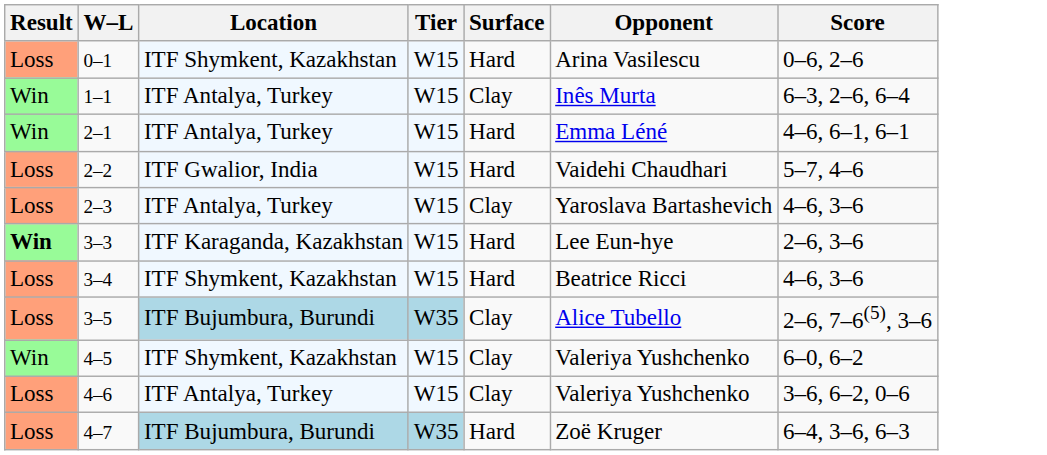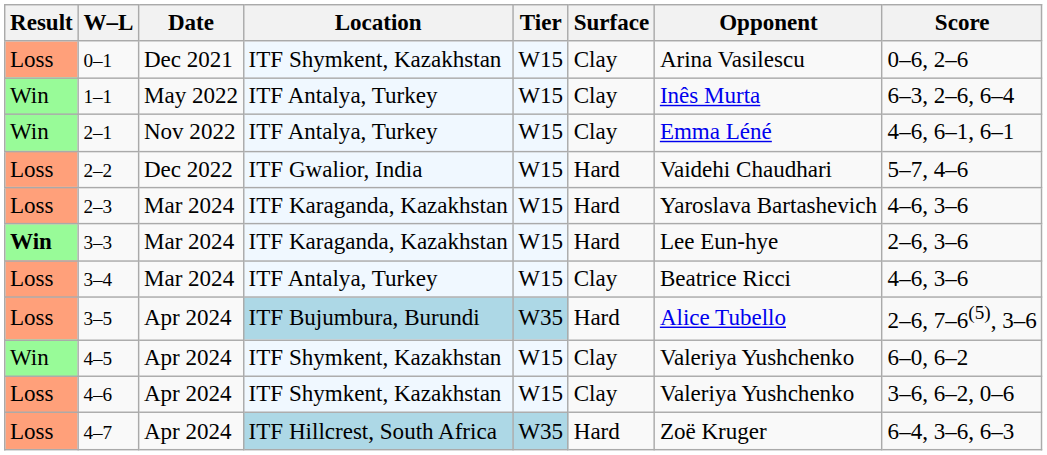 <table class="sortable wikitable">
 <tr>
 <th>Result</th>
 <th class="unsortable">W–L</th>
+<th>Date</th>
 <th>Location</th>
 <th>Tier</th>
 <th>Surface</th>
 <th>Opponent</th>
 <th class="unsortable">Score</th>
 </tr>
 <tr>
 <td style="background:#ffa07a;">Loss</td>
 <td><small>0–1</small></td>
+<td>Dec 2021</td>
 <td style="background:#f0f8ff;">ITF Shymkent, Kazakhstan</td>
 <td style="background:#f0f8ff;">W15</td>
-<td>Hard</td>
+<td>Clay</td>
 <td> Arina Vasilescu</td>
 <td>0–6, 2–6</td>
 </tr>
 <tr>
 <td bgcolor="98FB98">Win</td>
 <td><small>1–1</small></td>
+<td>May 2022</td>
 <td style="background:#f0f8ff;">ITF Antalya, Turkey</td>
 <td style="background:#f0f8ff;">W15</td>
 <td>Clay</td>
 <td> <a href='#'>Inês Murta</a></td>
 <td>6–3, 2–6, 6–4</td>
 </tr>
 <tr>
 <td bgcolor="98FB98">Win</td>
 <td><small>2–1</small></td>
+<td>Nov 2022</td>
 <td style="background:#f0f8ff;">ITF Antalya, Turkey</td>
 <td style="background:#f0f8ff;">W15</td>
-<td>Hard</td>
+<td>Clay</td>
 <td> <a href='#'>Emma Léné</a></td>
 <td>4–6, 6–1, 6–1</td>
 </tr>
 <tr>
 <td style="background:#ffa07a;">Loss</td>
 <td><small>2–2</small></td>
+<td>Dec 2022</td>
 <td style="background:#f0f8ff;">ITF Gwalior, India</td>
 <td style="background:#f0f8ff;">W15</td>
 <td>Hard</td>
 <td> Vaidehi Chaudhari</td>
 <td>5–7, 4–6</td>
 </tr>
 <tr>
 <td style="background:#ffa07a;">Loss</td>
 <td><small>2–3</small></td>
-<td style="background:#f0f8ff;">ITF Antalya, Turkey</td>
+<td>Mar 2024</td>
+<td style="background:#f0f8ff;">ITF Karaganda, Kazakhstan</td>
 <td style="background:#f0f8ff;">W15</td>
-<td>Clay</td>
+<td>Hard</td>
 <td> Yaroslava Bartashevich</td>
 <td>4–6, 3–6</td>
 </tr>
 <tr>
 <td bgcolor="98FB98"><strong>Win</strong></td>
 <td><small>3–3</small></td>
+<td>Mar 2024</td>
 <td style="background:#f0f8ff;">ITF Karaganda, Kazakhstan</td>
 <td style="background:#f0f8ff;">W15</td>
 <td>Hard</td>
 <td> Lee Eun-hye</td>
 <td>2–6, 3–6</td>
 </tr>
 <tr>
 <td style="background:#ffa07a;">Loss</td>
 <td><small>3–4</small></td>
-<td style="background:#f0f8ff;">ITF Shymkent, Kazakhstan</td>
+<td>Mar 2024</td>
+<td style="background:#f0f8ff;">ITF Antalya, Turkey</td>
 <td style="background:#f0f8ff;">W15</td>
-<td>Hard</td>
+<td>Clay</td>
 <td> Beatrice Ricci</td>
 <td>4–6, 3–6</td>
 </tr>
 <tr>
 <td style="background:#ffa07a;">Loss</td>
 <td><small>3–5</small></td>
+<td>Apr 2024</td>
 <td style="background:lightblue;">ITF Bujumbura, Burundi</td>
 <td style="background:lightblue;">W35</td>
-<td>Clay</td>
+<td>Hard</td>
 <td> <a href='#'>Alice Tubello</a></td>
 <td>2–6, 7–6<sup>(5)</sup>, 3–6</td>
 </tr>
 <tr>
 <td bgcolor="98FB98">Win</td>
 <td><small>4–5</small></td>
+<td>Apr 2024</td>
 <td style="background:#f0f8ff;">ITF Shymkent, Kazakhstan</td>
 <td style="background:#f0f8ff;">W15</td>
 <td>Clay</td>
 <td> Valeriya Yushchenko</td>
 <td>6–0, 6–2</td>
 </tr>
 <tr>
 <td style="background:#ffa07a;">Loss</td>
 <td><small>4–6</small></td>
-<td style="background:#f0f8ff;">ITF Antalya, Turkey</td>
+<td>Apr 2024</td>
+<td style="background:#f0f8ff;">ITF Shymkent, Kazakhstan</td>
 <td style="background:#f0f8ff;">W15</td>
 <td>Clay</td>
 <td> Valeriya Yushchenko</td>
 <td>3–6, 6–2, 0–6</td>
 </tr>
 <tr>
 <td style="background:#ffa07a;">Loss</td>
 <td><small>4–7</small></td>
-<td style="background:lightblue;">ITF Bujumbura, Burundi</td>
+<td>Apr 2024</td>
+<td style="background:lightblue;">ITF Hillcrest, South Africa</td>
 <td style="background:lightblue;">W35</td>
 <td>Hard</td>
 <td> Zoë Kruger</td>
 <td>6–4, 3–6, 6–3</td>
 </tr>
 </table>
